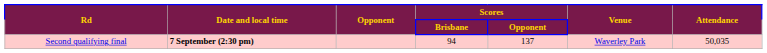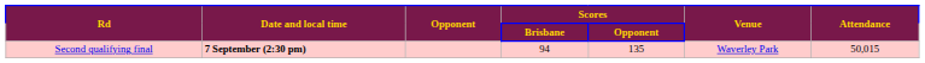 <table class="wikitable" style="font-size:90%; text-align:center; width: 100%; margin-left: auto; margin-right: auto;">
 <tr style="text-align:center; background:#78184A; color:gold; border: solid blue 2px; font-weight:bold">
 <td rowspan=2><strong>Rd</strong></td>
 <td rowspan=2><strong>Date and local time</strong></td>
 <td rowspan=2><strong>Opponent</strong></td>
 <td colspan=2><strong>Scores</strong></td>
 <td rowspan=2><strong>Venue</strong></td>
 <td rowspan=2><strong>Attendance</strong></td>
 </tr>
 <tr>
 <th style="background:#78184A; color:gold; border: solid blue 2px">Brisbane</th>
 <th style="background:#78184A; color:gold; border: solid blue 2px">Opponent</th>
 </tr>
 <tr style="background:#fcc;">
 <td><a href='#'>Second qualifying final</a></td>
 <td align=left><strong>7 September (2:30 pm)</strong></td>
 <td align=left></td>
 <td>94</td>
-<td>137</td>
+<td>135</td>
 <td><a href='#'>Waverley Park</a></td>
-<td>50,035</td>
+<td>50,015</td>
 </tr>
 </table>
